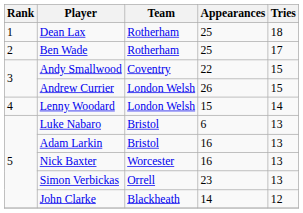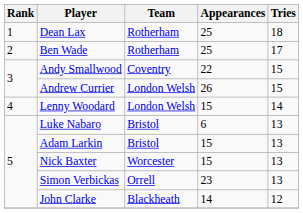 <table class="wikitable">
 <tr>
 <th>Rank</th>
 <th>Player</th>
 <th>Team</th>
 <th>Appearances</th>
 <th>Tries</th>
 </tr>
 <tr>
 <td>1</td>
 <td> <a href='#'>Dean Lax</a></td>
 <td><a href='#'>Rotherham</a></td>
 <td>25</td>
 <td>18</td>
 </tr>
 <tr>
 <td>2</td>
 <td> <a href='#'>Ben Wade</a></td>
 <td><a href='#'>Rotherham</a></td>
 <td>25</td>
 <td>17</td>
 </tr>
 <tr>
 <td rowspan=2>3</td>
 <td> <a href='#'>Andy Smallwood</a></td>
 <td><a href='#'>Coventry</a></td>
 <td>22</td>
 <td>15</td>
 </tr>
 <tr>
 <td> <a href='#'>Andrew Currier</a></td>
 <td><a href='#'>London Welsh</a></td>
 <td>26</td>
 <td>15</td>
 </tr>
 <tr>
 <td>4</td>
 <td> <a href='#'>Lenny Woodard</a></td>
 <td><a href='#'>London Welsh</a></td>
 <td>15</td>
 <td>14</td>
 </tr>
 <tr>
 <td rowspan=5>5</td>
 <td> <a href='#'>Luke Nabaro</a></td>
 <td><a href='#'>Bristol</a></td>
 <td>6</td>
 <td>13</td>
 </tr>
 <tr>
 <td> <a href='#'>Adam Larkin</a></td>
 <td><a href='#'>Bristol</a></td>
-<td>16</td>
+<td>15</td>
 <td>13</td>
 </tr>
 <tr>
 <td> <a href='#'>Nick Baxter</a></td>
 <td><a href='#'>Worcester</a></td>
-<td>16</td>
+<td>15</td>
 <td>13</td>
 </tr>
 <tr>
 <td> <a href='#'>Simon Verbickas</a></td>
 <td><a href='#'>Orrell</a></td>
 <td>23</td>
 <td>13</td>
 </tr>
 <tr>
 <td> <a href='#'>John Clarke</a></td>
 <td><a href='#'>Blackheath</a></td>
 <td>14</td>
 <td>12</td>
 </tr>
 <tr>
 </tr>
 </table>
